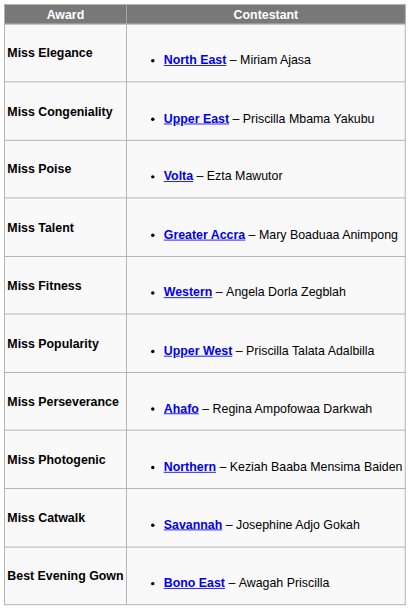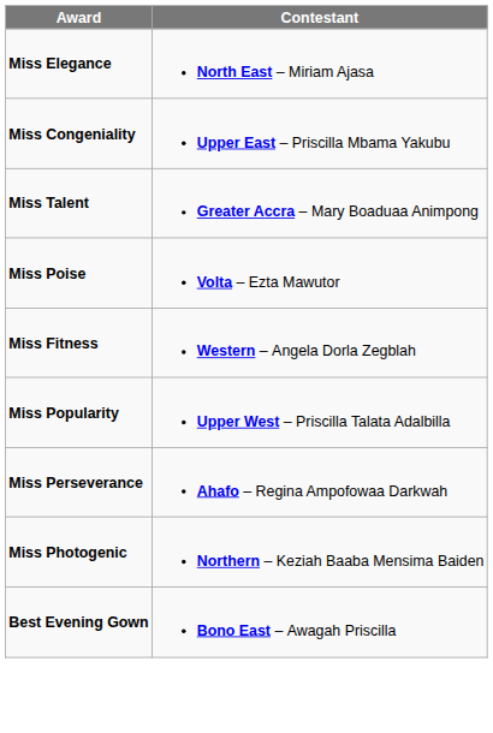 <table class="wikitable" style="font-size: 90%;">
 <tr>
 <th style="background-color:#787878;color:#FFFFFF;">Award</th>
 <th style="background-color:#787878;color:#FFFFFF;">Contestant</th>
 </tr>
 <tr>
 <td style="background:#lightblue;"><strong>Miss Elegance</strong></td>
 <td style="background:#lightblue;"><br><ul><li><strong><a href='#'>North East</a></strong> – Miriam Ajasa</li></ul></td>
 </tr>
 <tr>
 <td style="background:#lightblue;"><strong>Miss Congeniality</strong></td>
 <td style="background:#lightblue;"><br><ul><li><strong><a href='#'>Upper East</a></strong> – Priscilla Mbama Yakubu</li></ul></td>
 </tr>
 <tr>
+<td style="background:#lightblue;"><strong>Miss Talent</strong></td>
+<td style="background:#lightblue;"><br><ul><li><strong><a href='#'>Greater Accra</a></strong> – Mary Boaduaa Animpong</li></ul></td>
+</tr>
+<tr>
 <td style="background:#lightblue;"><strong>Miss Poise</strong></td>
 <td style="background:#lightblue;"><br><ul><li><strong><a href='#'>Volta</a></strong> – Ezta Mawutor</li></ul></td>
-</tr>
-<tr>
-<td style="background:#lightblue;"><strong>Miss Talent</strong></td>
-<td style="background:#lightblue;"><br><ul><li><strong><a href='#'>Greater Accra</a></strong> – Mary Boaduaa Animpong</li></ul></td>
 </tr>
 <tr>
 <td style="background:#lightblue;"><strong>Miss Fitness</strong></td>
 <td style="background:#lightblue;"><br><ul><li><strong><a href='#'>Western</a></strong> – Angela Dorla Zegblah</li></ul></td>
 </tr>
 <tr>
 <td style="background:#lightblue;"><strong>Miss Popularity</strong></td>
 <td style="background:#lightblue;"><br><ul><li><strong><a href='#'>Upper West</a></strong> – Priscilla Talata Adalbilla</li></ul></td>
 </tr>
 <tr>
 <td style="background:#lightblue;"><strong>Miss Perseverance</strong></td>
 <td style="background:#lightblue;"><br><ul><li><strong><a href='#'>Ahafo</a></strong> – Regina Ampofowaa Darkwah</li></ul></td>
 </tr>
 <tr>
 <td style="background:#lightblue;"><strong>Miss Photogenic</strong></td>
 <td style="background:#lightblue;"><br><ul><li><strong><a href='#'>Northern</a></strong> – Keziah Baaba Mensima Baiden</li></ul></td>
 </tr>
 <tr>
-<td style="background:#lightblue;"><strong>Miss Catwalk</strong></td>
-<td style="background:#lightblue;"><br><ul><li><strong><a href='#'>Savannah</a></strong> – Josephine Adjo Gokah</li></ul></td>
-</tr>
-<tr>
 <td style="background:#lightblue;"><strong>Best Evening Gown</strong></td>
 <td style="background:#lightblue;"><br><ul><li><strong><a href='#'>Bono East</a></strong> – Awagah Priscilla</li></ul></td>
 </tr>
 </table>
